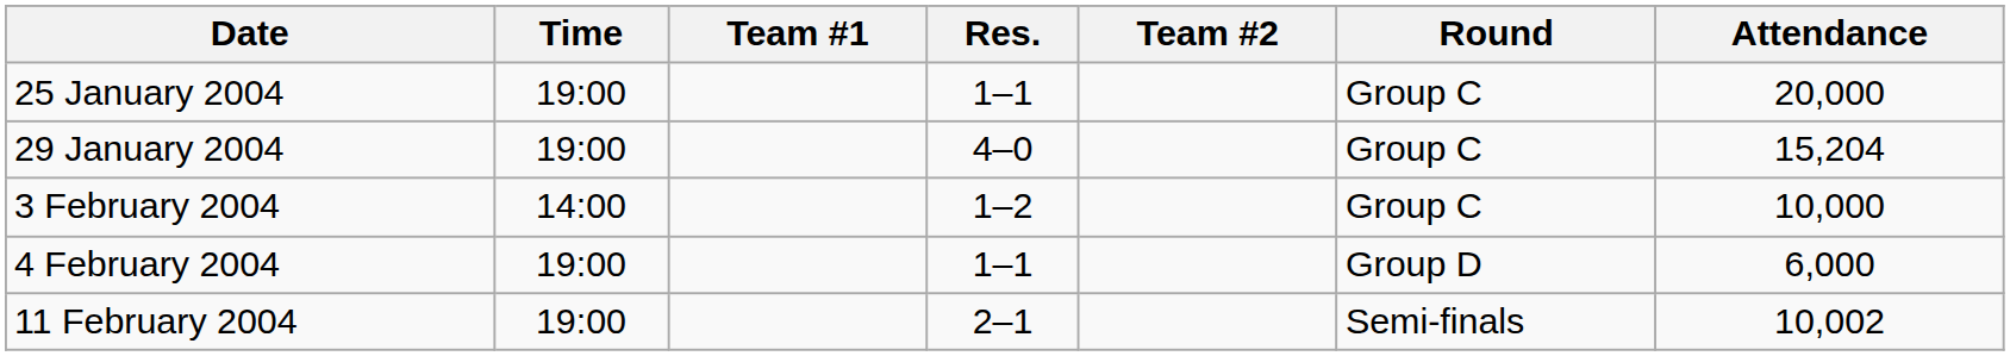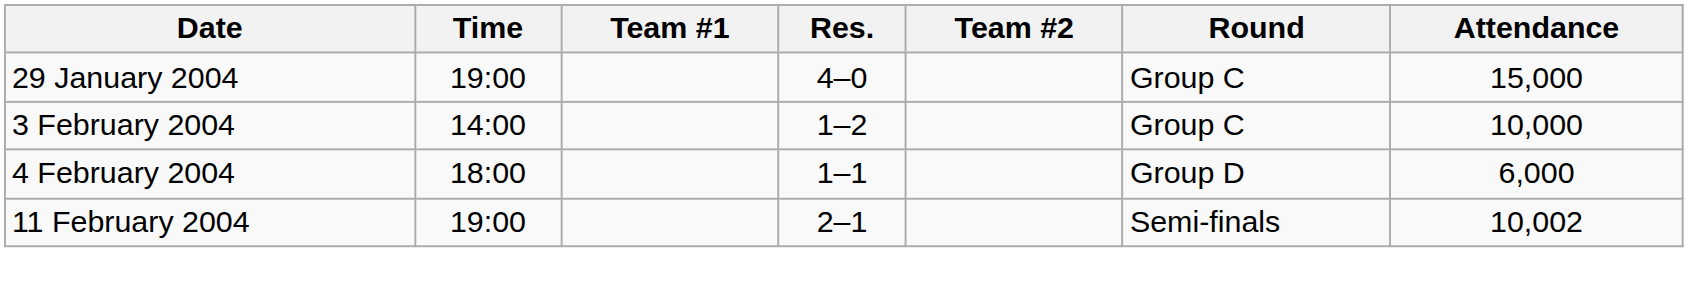 <table class="wikitable sortable"  style="text-align:left; width:100%;">
 <tr>
 <th>Date</th>
 <th>Time</th>
 <th>Team #1</th>
 <th>Res.</th>
 <th>Team #2</th>
 <th>Round</th>
 <th>Attendance</th>
 </tr>
 <tr>
-<td>25 January 2004</td>
-<td style="text-align:center;">19:00</td>
-<td></td>
-<td style="text-align:center;">1–1</td>
-<td></td>
-<td>Group C</td>
-<td style="text-align:center;">20,000</td>
-</tr>
-<tr>
 <td>29 January 2004</td>
 <td style="text-align:center;">19:00</td>
 <td></td>
 <td style="text-align:center;">4–0</td>
 <td></td>
 <td>Group C</td>
-<td style="text-align:center;">15,204</td>
+<td style="text-align:center;">15,000</td>
 </tr>
 <tr>
 <td>3 February 2004</td>
 <td style="text-align:center;">14:00</td>
 <td></td>
 <td style="text-align:center;">1–2</td>
 <td></td>
 <td>Group C</td>
 <td style="text-align:center;">10,000</td>
 </tr>
 <tr>
 <td>4 February 2004</td>
-<td style="text-align:center;">19:00</td>
+<td style="text-align:center;">18:00</td>
 <td></td>
 <td style="text-align:center;">1–1</td>
 <td></td>
 <td>Group D</td>
 <td style="text-align:center;">6,000</td>
 </tr>
 <tr>
 <td>11 February 2004</td>
 <td style="text-align:center;">19:00</td>
 <td></td>
 <td style="text-align:center;">2–1</td>
 <td></td>
 <td>Semi-finals</td>
 <td style="text-align:center;">10,002</td>
 </tr>
 </table>
